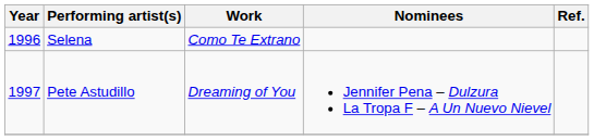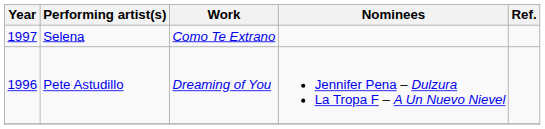 <table class="wikitable sortable">
 <tr>
 <th bgcolor="#efefef">Year</th>
 <th bgcolor="#efefef">Performing artist(s)</th>
 <th bgcolor="#efefef">Work</th>
 <th bgcolor="#efefef" class=unsortable>Nominees</th>
 <th bgcolor="#efefef" class=unsortable>Ref.</th>
 </tr>
 <tr>
-<td><a href='#'>1996</a></td>
+<td><a href='#'>1997</a></td>
 <td><a href='#'>Selena</a></td>
 <td><em><a href='#'>Como Te Extrano</a></em></td>
 <td></td>
 <td></td>
 </tr>
 <tr>
-<td><a href='#'>1997</a></td>
+<td><a href='#'>1996</a></td>
 <td><a href='#'>Pete Astudillo</a></td>
 <td><em><a href='#'>Dreaming of You</a></em></td>
 <td><div><br><ul><li><a href='#'>Jennifer Pena</a> – <em><a href='#'>Dulzura</a></em></li><li><a href='#'>La Tropa F</a> – <em><a href='#'>A Un Nuevo Nievel</a></em></li></ul></div></td>
 <td></td>
 </tr>
 <tr>
 </tr>
 </table>
